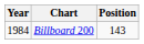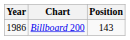 <table class="wikitable">
 <tr>
 <th>Year</th>
 <th>Chart</th>
 <th>Position</th>
 </tr>
 <tr>
-<td>1984</td>
+<td>1986</td>
 <td><a href='#'><em>Billboard</em> 200</a></td>
 <td align="center">143</td>
 </tr>
 </table>
